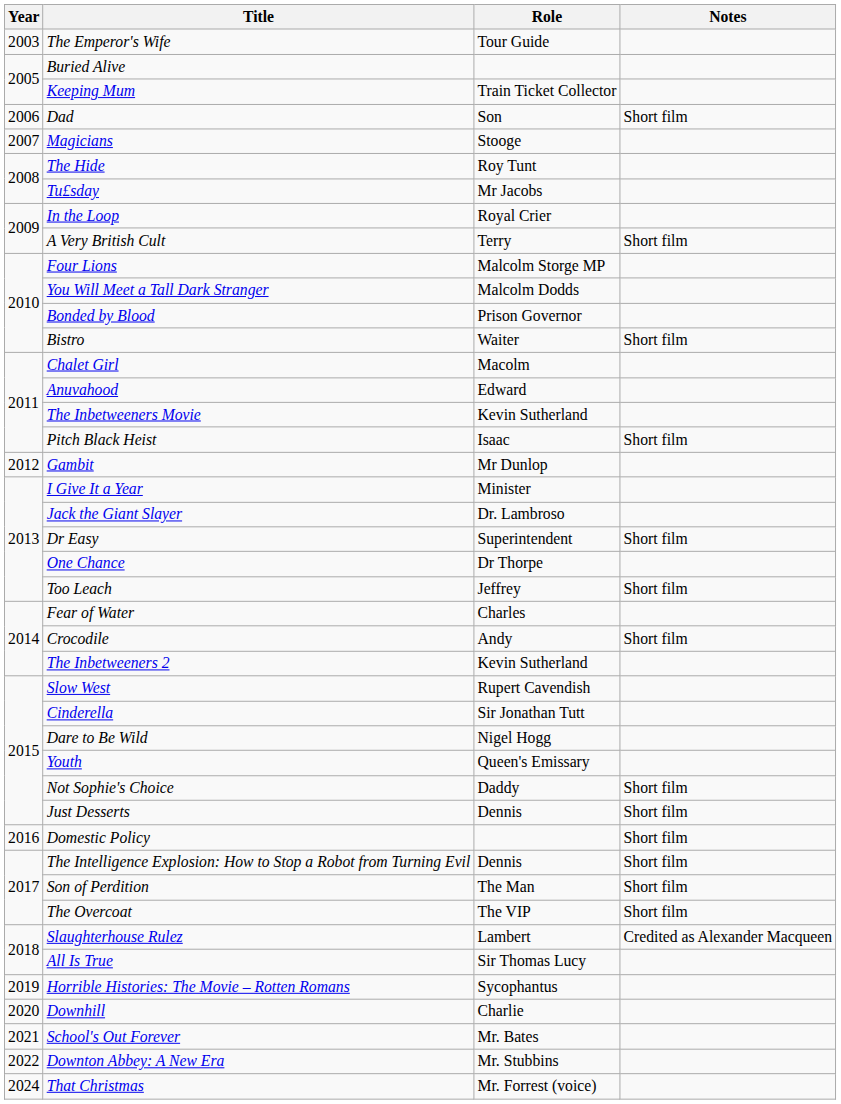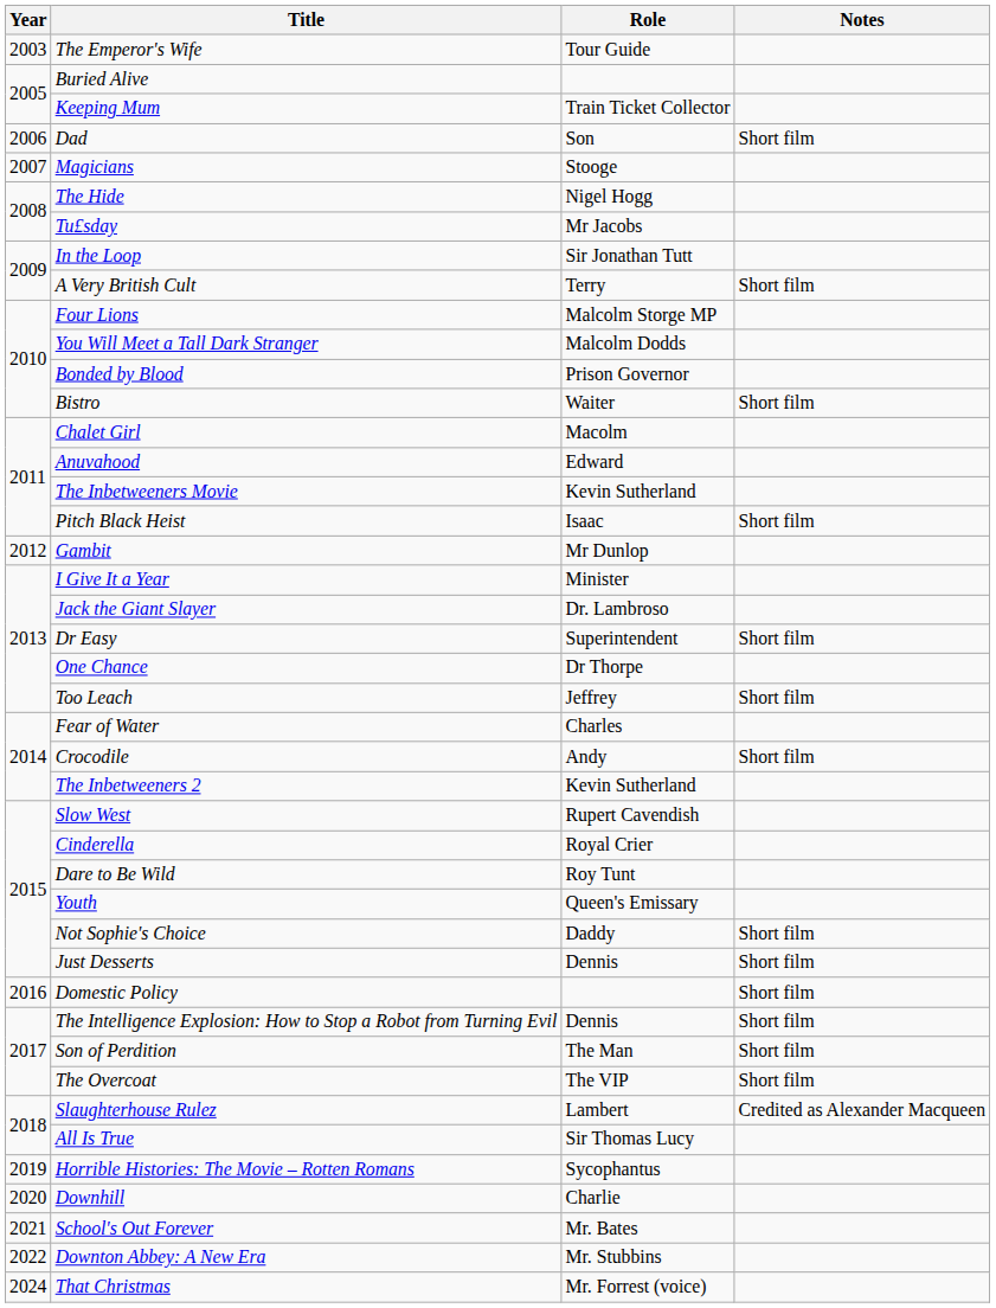 <table class="wikitable sortable">
 <tr>
 <th>Year</th>
 <th>Title</th>
 <th>Role</th>
 <th class="unsortable">Notes</th>
 </tr>
 <tr>
 <td>2003</td>
 <td><em>The Emperor's Wife</em></td>
 <td>Tour Guide</td>
 <td></td>
 </tr>
 <tr>
 <td rowspan="2">2005</td>
 <td><em>Buried Alive</em></td>
 <td></td>
 <td></td>
 </tr>
 <tr>
 <td><em><a href='#'>Keeping Mum</a></em></td>
 <td>Train Ticket Collector</td>
 <td></td>
 </tr>
 <tr>
 <td>2006</td>
 <td><em>Dad</em></td>
 <td>Son</td>
 <td>Short film</td>
 </tr>
 <tr>
 <td>2007</td>
 <td><em><a href='#'>Magicians</a></em></td>
 <td>Stooge</td>
 <td></td>
 </tr>
 <tr>
 <td rowspan="2">2008</td>
 <td><em><a href='#'>The Hide</a></em></td>
-<td>Roy Tunt</td>
+<td>Nigel Hogg</td>
 <td></td>
 </tr>
 <tr>
 <td><em><a href='#'>Tu£sday</a></em></td>
 <td>Mr Jacobs</td>
 <td></td>
 </tr>
 <tr>
 <td rowspan="2">2009</td>
 <td><em><a href='#'>In the Loop</a></em></td>
-<td>Royal Crier</td>
+<td>Sir Jonathan Tutt</td>
 <td></td>
 </tr>
 <tr>
 <td><em>A Very British Cult</em></td>
 <td>Terry</td>
 <td>Short film</td>
 </tr>
 <tr>
 <td rowspan="4">2010</td>
 <td><em><a href='#'>Four Lions</a></em></td>
 <td>Malcolm Storge MP</td>
 <td></td>
 </tr>
 <tr>
 <td><em><a href='#'>You Will Meet a Tall Dark Stranger</a></em></td>
 <td>Malcolm Dodds</td>
 <td></td>
 </tr>
 <tr>
 <td><em><a href='#'>Bonded by Blood</a></em></td>
 <td>Prison Governor</td>
 <td></td>
 </tr>
 <tr>
 <td><em>Bistro</em></td>
 <td>Waiter</td>
 <td>Short film</td>
 </tr>
 <tr>
 <td rowspan="4">2011</td>
 <td><em><a href='#'>Chalet Girl</a></em></td>
 <td>Macolm</td>
 <td></td>
 </tr>
 <tr>
 <td><em><a href='#'>Anuvahood</a></em></td>
 <td>Edward</td>
 <td></td>
 </tr>
 <tr>
 <td><em><a href='#'>The Inbetweeners Movie</a></em></td>
 <td>Kevin Sutherland</td>
 <td></td>
 </tr>
 <tr>
 <td><em>Pitch Black Heist</em></td>
 <td>Isaac</td>
 <td>Short film</td>
 </tr>
 <tr>
 <td>2012</td>
 <td><em><a href='#'>Gambit</a></em></td>
 <td>Mr Dunlop</td>
 <td></td>
 </tr>
 <tr>
 <td rowspan="5">2013</td>
 <td><em><a href='#'>I Give It a Year</a></em></td>
 <td>Minister</td>
 <td></td>
 </tr>
 <tr>
 <td><em><a href='#'>Jack the Giant Slayer</a></em></td>
 <td>Dr. Lambroso</td>
 <td></td>
 </tr>
 <tr>
 <td><em>Dr Easy</em></td>
 <td>Superintendent</td>
 <td>Short film</td>
 </tr>
 <tr>
 <td><em><a href='#'>One Chance</a></em></td>
 <td>Dr Thorpe</td>
 <td></td>
 </tr>
 <tr>
 <td><em>Too Leach</em></td>
 <td>Jeffrey</td>
 <td>Short film</td>
 </tr>
 <tr>
 <td rowspan="3">2014</td>
 <td><em>Fear of Water</em></td>
 <td>Charles</td>
 <td></td>
 </tr>
 <tr>
 <td><em>Crocodile</em></td>
 <td>Andy</td>
 <td>Short film</td>
 </tr>
 <tr>
 <td><em><a href='#'>The Inbetweeners 2</a></em></td>
 <td>Kevin Sutherland</td>
 <td></td>
 </tr>
 <tr>
 <td rowspan="6">2015</td>
 <td><em><a href='#'>Slow West</a></em></td>
 <td>Rupert Cavendish</td>
 <td></td>
 </tr>
 <tr>
 <td><em><a href='#'>Cinderella</a></em></td>
-<td>Sir Jonathan Tutt</td>
+<td>Royal Crier</td>
 <td></td>
 </tr>
 <tr>
 <td><em>Dare to Be Wild</em></td>
-<td>Nigel Hogg</td>
+<td>Roy Tunt</td>
 <td></td>
 </tr>
 <tr>
 <td><em><a href='#'>Youth</a></em></td>
 <td>Queen's Emissary</td>
 <td></td>
 </tr>
 <tr>
 <td><em>Not Sophie's Choice</em></td>
 <td>Daddy</td>
 <td>Short film</td>
 </tr>
 <tr>
 <td><em>Just Desserts</em></td>
 <td>Dennis</td>
 <td>Short film</td>
 </tr>
 <tr>
 <td>2016</td>
 <td><em>Domestic Policy</em></td>
 <td></td>
 <td>Short film</td>
 </tr>
 <tr>
 <td rowspan="3">2017</td>
 <td><em>The Intelligence Explosion: How to Stop a Robot from Turning Evil</em></td>
 <td>Dennis</td>
 <td>Short film</td>
 </tr>
 <tr>
 <td><em>Son of Perdition</em></td>
 <td>The Man</td>
 <td>Short film</td>
 </tr>
 <tr>
 <td><em>The Overcoat</em></td>
 <td>The VIP</td>
 <td>Short film</td>
 </tr>
 <tr>
 <td rowspan="2">2018</td>
 <td><em><a href='#'>Slaughterhouse Rulez</a></em></td>
 <td>Lambert</td>
 <td>Credited as Alexander Macqueen</td>
 </tr>
 <tr>
 <td><em><a href='#'>All Is True</a></em></td>
 <td>Sir Thomas Lucy</td>
 <td></td>
 </tr>
 <tr>
 <td>2019</td>
 <td><em><a href='#'>Horrible Histories: The Movie – Rotten Romans</a></em></td>
 <td>Sycophantus</td>
 <td></td>
 </tr>
 <tr>
 <td>2020</td>
 <td><em><a href='#'>Downhill</a></em></td>
 <td>Charlie</td>
 <td></td>
 </tr>
 <tr>
 <td>2021</td>
 <td><em><a href='#'>School's Out Forever</a></em></td>
 <td>Mr. Bates</td>
 <td></td>
 </tr>
 <tr>
 <td>2022</td>
 <td><em><a href='#'>Downton Abbey: A New Era</a></em></td>
 <td>Mr. Stubbins</td>
 <td></td>
 </tr>
 <tr>
 <td>2024</td>
 <td><em><a href='#'>That Christmas</a></em></td>
 <td>Mr. Forrest (voice)</td>
 <td></td>
 </tr>
 </table>
